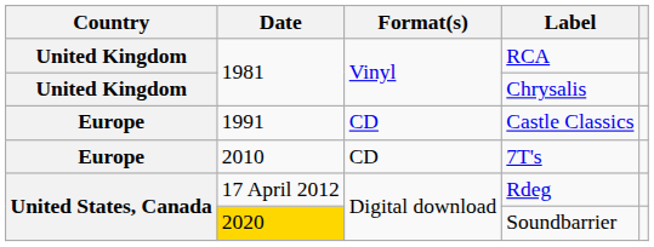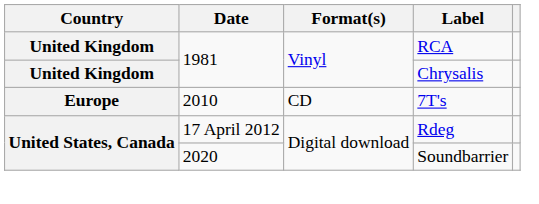 <table class="wikitable plainrowheaders">
 <tr>
 <th scope="col">Country</th>
 <th>Date</th>
 <th>Format(s)</th>
 <th>Label</th>
 <th scope="col"></th>
 </tr>
 <tr>
 <th scope="row">United Kingdom</th>
 <td rowspan="2">1981</td>
 <td rowspan="2"><a href='#'>Vinyl</a></td>
 <td><a href='#'>RCA</a></td>
 <td></td>
 </tr>
 <tr>
 <th scope="row">United Kingdom</th>
 <td><a href='#'>Chrysalis</a></td>
 <td></td>
 </tr>
 <tr>
 <th scope="row">Europe</th>
-<td>1991</td>
-<td><a href='#'>CD</a></td>
-<td><a href='#'>Castle Classics</a></td>
-<td></td>
-</tr>
-<tr>
-<th scope="row">Europe</th>
 <td>2010</td>
 <td>CD</td>
 <td><a href='#'>7T's</a></td>
 <td></td>
 </tr>
 <tr>
 <th scope="row" rowspan="2">United States, Canada</th>
 <td>17 April 2012</td>
 <td rowspan="2">Digital download</td>
 <td><a href='#'>Rdeg</a></td>
 <td></td>
 </tr>
 <tr>
-<td style="background: gold;">2020</td>
+<td>2020</td>
 <td>Soundbarrier</td>
 <td></td>
 </tr>
 </table>
